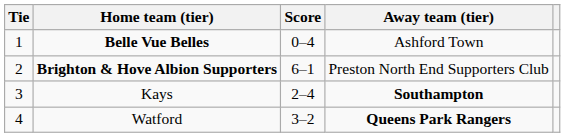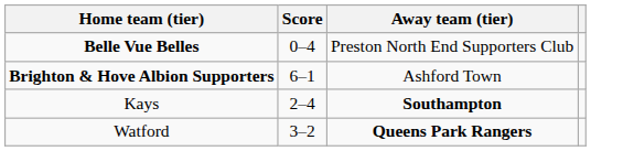 <table class="wikitable" style="text-align:center; font-size:85%">
 <tr>
-<th>Tie</th>
 <th>Home team (tier)</th>
 <th>Score</th>
 <th>Away team (tier)</th>
 <th></th>
 </tr>
 <tr>
-<td align="center">1</td>
 <td><strong>Belle Vue Belles</strong></td>
 <td align="center">0–4</td>
+<td>Preston North End Supporters Club</td>
+<td></td>
+</tr>
+<tr>
+<td><strong>Brighton & Hove Albion Supporters</strong></td>
+<td align="center">6–1</td>
 <td>Ashford Town</td>
 <td></td>
 </tr>
 <tr>
-<td align="center">2</td>
-<td><strong>Brighton & Hove Albion Supporters</strong></td>
-<td align="center">6–1</td>
-<td>Preston North End Supporters Club</td>
-<td></td>
-</tr>
-<tr>
-<td align="center">3</td>
 <td>Kays</td>
 <td align="center">2–4</td>
 <td><strong>Southampton</strong></td>
 <td></td>
 </tr>
 <tr>
-<td align="center">4</td>
 <td>Watford</td>
 <td align="center">3–2</td>
 <td><strong>Queens Park Rangers</strong></td>
 <td></td>
 </tr>
 </table>
